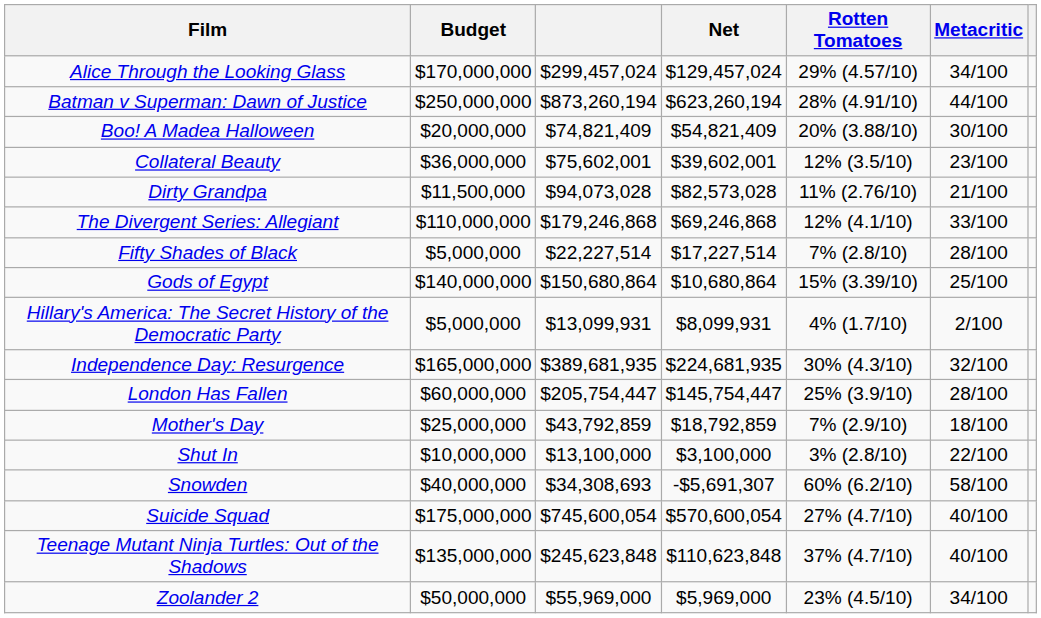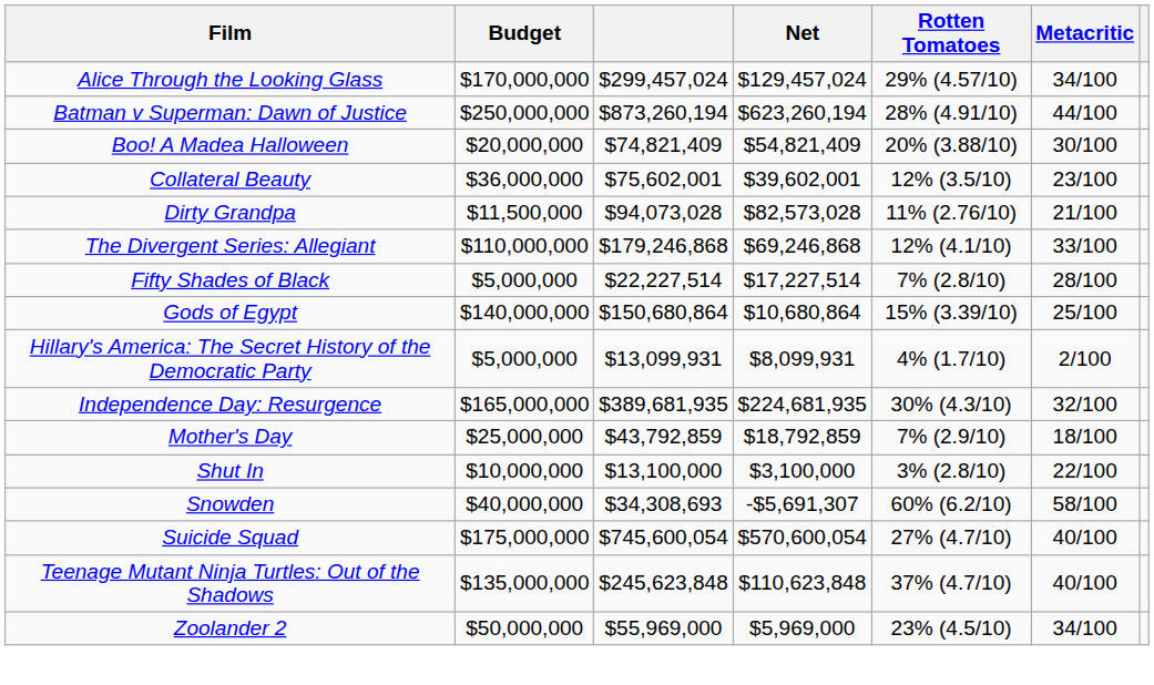 <table class="wikitable sortable" style="text-align: center; width: auto; table-layout: fixed">
 <tr>
 <th>Film</th>
 <th>Budget</th>
 <th></th>
 <th>Net</th>
 <th data-sort-type="number"><a href='#'>Rotten Tomatoes</a></th>
 <th data-sort-type="number"><a href='#'>Metacritic</a></th>
 <th></th>
 </tr>
 <tr>
 <td><em><a href='#'>Alice Through the Looking Glass</a></em></td>
 <td>$170,000,000</td>
 <td>$299,457,024</td>
 <td>$129,457,024</td>
 <td>29% (4.57/10)</td>
 <td>34/100</td>
 <td></td>
 </tr>
 <tr>
 <td><em><a href='#'>Batman v Superman: Dawn of Justice</a></em></td>
 <td>$250,000,000</td>
 <td>$873,260,194</td>
 <td>$623,260,194</td>
 <td>28% (4.91/10)</td>
 <td>44/100</td>
 <td></td>
 </tr>
 <tr>
 <td><em><a href='#'>Boo! A Madea Halloween</a></em></td>
 <td>$20,000,000</td>
 <td>$74,821,409</td>
 <td>$54,821,409</td>
 <td>20% (3.88/10)</td>
 <td>30/100</td>
 <td></td>
 </tr>
 <tr>
 <td><em><a href='#'>Collateral Beauty</a></em></td>
 <td>$36,000,000</td>
 <td>$75,602,001</td>
 <td>$39,602,001</td>
 <td>12% (3.5/10)</td>
 <td>23/100</td>
 <td></td>
 </tr>
 <tr>
 <td><em><a href='#'>Dirty Grandpa</a></em></td>
 <td>$11,500,000</td>
 <td>$94,073,028</td>
 <td>$82,573,028</td>
 <td>11% (2.76/10)</td>
 <td>21/100</td>
 <td></td>
 </tr>
 <tr>
 <td><em><a href='#'>The Divergent Series: Allegiant</a></em></td>
 <td>$110,000,000</td>
 <td>$179,246,868</td>
 <td>$69,246,868</td>
 <td>12% (4.1/10)</td>
 <td>33/100</td>
 <td></td>
 </tr>
 <tr>
 <td><em><a href='#'>Fifty Shades of Black</a></em></td>
 <td>$5,000,000</td>
 <td>$22,227,514</td>
 <td>$17,227,514</td>
 <td>7% (2.8/10)</td>
 <td>28/100</td>
 <td></td>
 </tr>
 <tr>
 <td><em><a href='#'>Gods of Egypt</a></em></td>
 <td>$140,000,000</td>
 <td>$150,680,864</td>
 <td>$10,680,864</td>
 <td>15% (3.39/10)</td>
 <td>25/100</td>
 <td></td>
 </tr>
 <tr>
 <td><em><a href='#'>Hillary's America: The Secret History of the Democratic Party</a></em></td>
 <td>$5,000,000</td>
 <td>$13,099,931</td>
 <td>$8,099,931</td>
 <td>4% (1.7/10)</td>
 <td>2/100</td>
 <td></td>
 </tr>
 <tr>
 <td><em><a href='#'>Independence Day: Resurgence</a></em></td>
 <td>$165,000,000</td>
 <td>$389,681,935</td>
 <td>$224,681,935</td>
 <td>30% (4.3/10)</td>
 <td>32/100</td>
 <td></td>
 </tr>
 <tr>
-<td><em><a href='#'>London Has Fallen</a></em></td>
-<td>$60,000,000</td>
-<td>$205,754,447</td>
-<td>$145,754,447</td>
-<td>25% (3.9/10)</td>
-<td>28/100</td>
-<td></td>
-</tr>
-<tr>
 <td><em><a href='#'>Mother's Day</a></em></td>
 <td>$25,000,000</td>
 <td>$43,792,859</td>
 <td>$18,792,859</td>
 <td>7% (2.9/10)</td>
 <td>18/100</td>
 <td></td>
 </tr>
 <tr>
 <td><em><a href='#'>Shut In</a></em></td>
 <td>$10,000,000</td>
 <td>$13,100,000</td>
 <td>$3,100,000</td>
 <td>3% (2.8/10)</td>
 <td>22/100</td>
 <td></td>
 </tr>
 <tr>
 <td><em><a href='#'>Snowden</a></em></td>
 <td>$40,000,000</td>
 <td>$34,308,693</td>
 <td>-$5,691,307</td>
 <td>60% (6.2/10)</td>
 <td>58/100</td>
 <td></td>
 </tr>
 <tr>
 <td><em><a href='#'>Suicide Squad</a></em></td>
 <td>$175,000,000</td>
 <td>$745,600,054</td>
 <td>$570,600,054</td>
 <td>27% (4.7/10)</td>
 <td>40/100</td>
 <td></td>
 </tr>
 <tr>
 <td><em><a href='#'>Teenage Mutant Ninja Turtles: Out of the Shadows</a></em></td>
 <td>$135,000,000</td>
 <td>$245,623,848</td>
 <td>$110,623,848</td>
 <td>37% (4.7/10)</td>
 <td>40/100</td>
 <td></td>
 </tr>
 <tr>
 <td><em><a href='#'>Zoolander 2</a></em></td>
 <td>$50,000,000</td>
 <td>$55,969,000</td>
 <td>$5,969,000</td>
 <td>23% (4.5/10)</td>
 <td>34/100</td>
 <td></td>
 </tr>
 </table>
